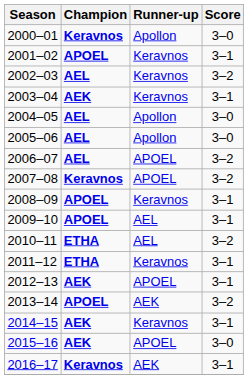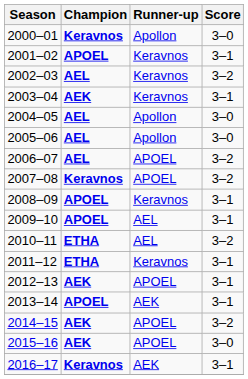 <table class="wikitable">
 <tr>
 <th>Season</th>
 <th>Champion</th>
 <th>Runner-up</th>
 <th>Score</th>
 </tr>
 <tr>
 <td>2000–01</td>
 <td><strong><a href='#'>Keravnos</a></strong></td>
 <td><a href='#'>Apollon</a></td>
 <td align=center>3–0</td>
 </tr>
 <tr>
 <td>2001–02</td>
 <td><strong><a href='#'>APOEL</a></strong></td>
 <td><a href='#'>Keravnos</a></td>
 <td align=center>3–1</td>
 </tr>
 <tr>
 <td>2002–03</td>
 <td><strong><a href='#'>AEL</a></strong></td>
 <td><a href='#'>Keravnos</a></td>
 <td align=center>3–2</td>
 </tr>
 <tr>
 <td>2003–04</td>
 <td><strong><a href='#'>AEK</a></strong></td>
 <td><a href='#'>Keravnos</a></td>
 <td align=center>3–1</td>
 </tr>
 <tr>
 <td>2004–05</td>
 <td><strong><a href='#'>AEL</a></strong></td>
 <td><a href='#'>Apollon</a></td>
 <td align=center>3–0</td>
 </tr>
 <tr>
 <td>2005–06</td>
 <td><strong><a href='#'>AEL</a></strong></td>
 <td><a href='#'>Apollon</a></td>
 <td align=center>3–0</td>
 </tr>
 <tr>
 <td>2006–07</td>
 <td><strong><a href='#'>AEL</a></strong></td>
 <td><a href='#'>APOEL</a></td>
 <td align=center>3–2</td>
 </tr>
 <tr>
 <td>2007–08</td>
 <td><strong><a href='#'>Keravnos</a></strong></td>
 <td><a href='#'>APOEL</a></td>
 <td align=center>3–2</td>
 </tr>
 <tr>
 <td>2008–09</td>
 <td><strong><a href='#'>APOEL</a></strong></td>
 <td><a href='#'>Keravnos</a></td>
 <td align=center>3–1</td>
 </tr>
 <tr>
 <td>2009–10</td>
 <td><strong><a href='#'>APOEL</a></strong></td>
 <td><a href='#'>AEL</a></td>
 <td align=center>3–1</td>
 </tr>
 <tr>
 <td>2010–11</td>
 <td><strong><a href='#'>ETHA</a></strong></td>
 <td><a href='#'>AEL</a></td>
 <td align=center>3–2</td>
 </tr>
 <tr>
 <td>2011–12</td>
 <td><strong><a href='#'>ETHA</a></strong></td>
 <td><a href='#'>Keravnos</a></td>
 <td align=center>3–1</td>
 </tr>
 <tr>
 <td>2012–13</td>
 <td><strong><a href='#'>AEK</a></strong></td>
 <td><a href='#'>APOEL</a></td>
 <td align=center>3–1</td>
 </tr>
 <tr>
 <td>2013–14</td>
 <td><strong><a href='#'>APOEL</a></strong></td>
 <td><a href='#'>AEK</a></td>
-<td align=center>3–2</td>
+<td align=center>3–1</td>
 </tr>
 <tr>
 <td><a href='#'>2014–15</a></td>
 <td><strong><a href='#'>AEK</a></strong></td>
-<td><a href='#'>Keravnos</a></td>
-<td align=center>3–1</td>
+<td><a href='#'>APOEL</a></td>
+<td align=center>3–2</td>
 </tr>
 <tr>
 <td><a href='#'>2015–16</a></td>
 <td><strong><a href='#'>AEK</a></strong></td>
 <td><a href='#'>APOEL</a></td>
 <td align=center>3–0</td>
 </tr>
 <tr>
 <td><a href='#'>2016–17</a></td>
 <td><strong><a href='#'>Keravnos</a></strong></td>
 <td><a href='#'>AEK</a></td>
 <td align=center>3–1</td>
 </tr>
 <tr>
 </tr>
 </table>
